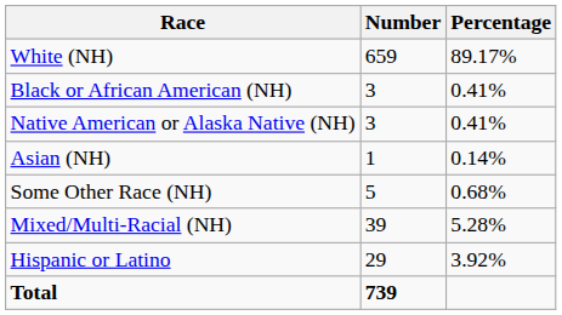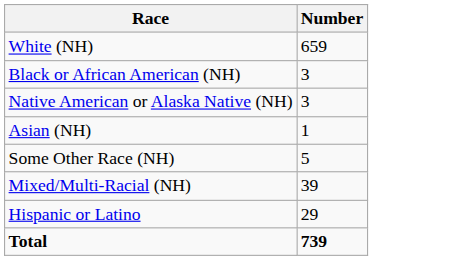 <table class="wikitable">
 <tr>
 <th>Race</th>
 <th>Number</th>
-<th>Percentage</th>
 </tr>
 <tr>
 <td><a href='#'>White</a> (NH)</td>
 <td>659</td>
-<td>89.17%</td>
 </tr>
 <tr>
 <td><a href='#'>Black or African American</a> (NH)</td>
 <td>3</td>
-<td>0.41%</td>
 </tr>
 <tr>
 <td><a href='#'>Native American</a> or <a href='#'>Alaska Native</a> (NH)</td>
 <td>3</td>
-<td>0.41%</td>
 </tr>
 <tr>
 <td><a href='#'>Asian</a> (NH)</td>
 <td>1</td>
-<td>0.14%</td>
 </tr>
 <tr>
 <td>Some Other Race (NH)</td>
 <td>5</td>
-<td>0.68%</td>
 </tr>
 <tr>
 <td><a href='#'>Mixed/Multi-Racial</a> (NH)</td>
 <td>39</td>
-<td>5.28%</td>
 </tr>
 <tr>
 <td><a href='#'>Hispanic or Latino</a></td>
 <td>29</td>
-<td>3.92%</td>
 </tr>
 <tr>
 <td><strong>Total</strong></td>
 <td><strong>739</strong></td>
-<td></td>
 </tr>
 </table>
